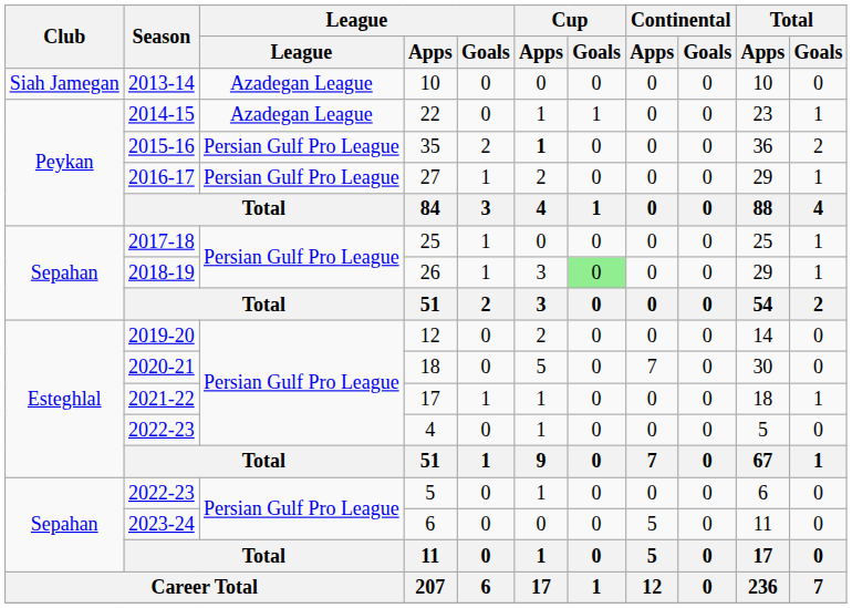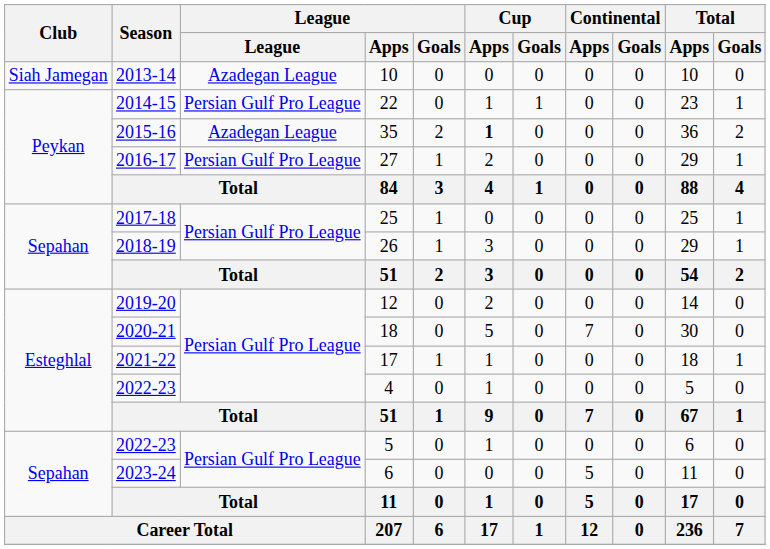 <table class="wikitable"style="text-align:center;">
 <tr>
 <th rowspan=2>Club</th>
 <th rowspan=2>Season</th>
 <th colspan=3>League</th>
 <th colspan=2>Cup</th>
 <th colspan=2>Continental</th>
 <th colspan=2>Total</th>
 </tr>
 <tr>
 <th>League</th>
 <th>Apps</th>
 <th>Goals</th>
 <th>Apps</th>
 <th>Goals</th>
 <th>Apps</th>
 <th>Goals</th>
 <th>Apps</th>
 <th>Goals</th>
 </tr>
 <tr>
 <td><a href='#'>Siah Jamegan</a></td>
 <td><a href='#'>2013-14</a></td>
 <td><a href='#'>Azadegan League</a></td>
 <td>10</td>
 <td>0</td>
 <td>0</td>
 <td>0</td>
 <td>0</td>
 <td>0</td>
 <td>10</td>
 <td>0</td>
 </tr>
 <tr>
 <td rowspan="4"><a href='#'>Peykan</a></td>
 <td><a href='#'>2014-15</a></td>
-<td><a href='#'>Azadegan League</a></td>
+<td><a href='#'>Persian Gulf Pro League</a></td>
 <td>22</td>
 <td>0</td>
 <td>1</td>
 <td>1</td>
 <td>0</td>
 <td>0</td>
 <td>23</td>
 <td>1</td>
 </tr>
 <tr>
 <td><a href='#'>2015-16</a></td>
-<td><a href='#'>Persian Gulf Pro League</a></td>
+<td><a href='#'>Azadegan League</a></td>
 <td>35</td>
 <td>2</td>
 <td><strong>1</strong></td>
 <td>0</td>
 <td>0</td>
 <td>0</td>
 <td>36</td>
 <td>2</td>
 </tr>
 <tr>
 <td><a href='#'>2016-17</a></td>
 <td><a href='#'>Persian Gulf Pro League</a></td>
 <td>27</td>
 <td>1</td>
 <td>2</td>
 <td>0</td>
 <td>0</td>
 <td>0</td>
 <td>29</td>
 <td>1</td>
 </tr>
 <tr>
 <th Colspan=2>Total</th>
 <th>84</th>
 <th>3</th>
 <th>4</th>
 <th>1</th>
 <th>0</th>
 <th>0</th>
 <th>88</th>
 <th>4</th>
 </tr>
 <tr>
 <td rowspan="3"><a href='#'>Sepahan</a></td>
 <td><a href='#'>2017-18</a></td>
 <td rowspan="2"><a href='#'>Persian Gulf Pro League</a></td>
 <td>25</td>
 <td>1</td>
 <td>0</td>
 <td>0</td>
 <td>0</td>
 <td>0</td>
 <td>25</td>
 <td>1</td>
 </tr>
 <tr>
 <td><a href='#'>2018-19</a></td>
 <td>26</td>
 <td>1</td>
 <td>3</td>
-<td style="background: lightgreen;">0</td>
+<td>0</td>
 <td>0</td>
 <td>0</td>
 <td>29</td>
 <td>1</td>
 </tr>
 <tr>
 <th colspan=2>Total</th>
 <th>51</th>
 <th>2</th>
 <th>3</th>
 <th>0</th>
 <th>0</th>
 <th>0</th>
 <th>54</th>
 <th>2</th>
 </tr>
 <tr>
 <td rowspan="5"><a href='#'>Esteghlal</a></td>
 <td><a href='#'>2019-20</a></td>
 <td rowspan="4"><a href='#'>Persian Gulf Pro League</a></td>
 <td>12</td>
 <td>0</td>
 <td>2</td>
 <td>0</td>
 <td>0</td>
 <td>0</td>
 <td>14</td>
 <td>0</td>
 </tr>
 <tr>
 <td><a href='#'>2020-21</a></td>
 <td>18</td>
 <td>0</td>
 <td>5</td>
 <td>0</td>
 <td>7</td>
 <td>0</td>
 <td>30</td>
 <td>0</td>
 </tr>
 <tr>
 <td><a href='#'>2021-22</a></td>
 <td>17</td>
 <td>1</td>
 <td>1</td>
 <td>0</td>
 <td>0</td>
 <td>0</td>
 <td>18</td>
 <td>1</td>
 </tr>
 <tr>
 <td><a href='#'>2022-23</a></td>
 <td>4</td>
 <td>0</td>
 <td>1</td>
 <td>0</td>
 <td>0</td>
 <td>0</td>
 <td>5</td>
 <td>0</td>
 </tr>
 <tr>
 <th colspan=2>Total</th>
 <th>51</th>
 <th>1</th>
 <th>9</th>
 <th>0</th>
 <th>7</th>
 <th>0</th>
 <th>67</th>
 <th>1</th>
 </tr>
 <tr>
 <td rowspan="3"><a href='#'>Sepahan</a></td>
 <td><a href='#'>2022-23</a></td>
 <td rowspan="2"><a href='#'>Persian Gulf Pro League</a></td>
 <td>5</td>
 <td>0</td>
 <td>1</td>
 <td>0</td>
 <td>0</td>
 <td>0</td>
 <td>6</td>
 <td>0</td>
 </tr>
 <tr>
 <td><a href='#'>2023-24</a></td>
 <td>6</td>
 <td>0</td>
 <td>0</td>
 <td>0</td>
 <td>5</td>
 <td>0</td>
 <td>11</td>
 <td>0</td>
 </tr>
 <tr>
 <th colspan=2>Total</th>
 <th>11</th>
 <th>0</th>
 <th>1</th>
 <th>0</th>
 <th>5</th>
 <th>0</th>
 <th>17</th>
 <th>0</th>
 </tr>
 <tr>
 <th colspan=3>Career Total</th>
 <th>207</th>
 <th>6</th>
 <th>17</th>
 <th>1</th>
 <th>12</th>
 <th>0</th>
 <th>236</th>
 <th>7</th>
 </tr>
 <tr>
 </tr>
 </table>
